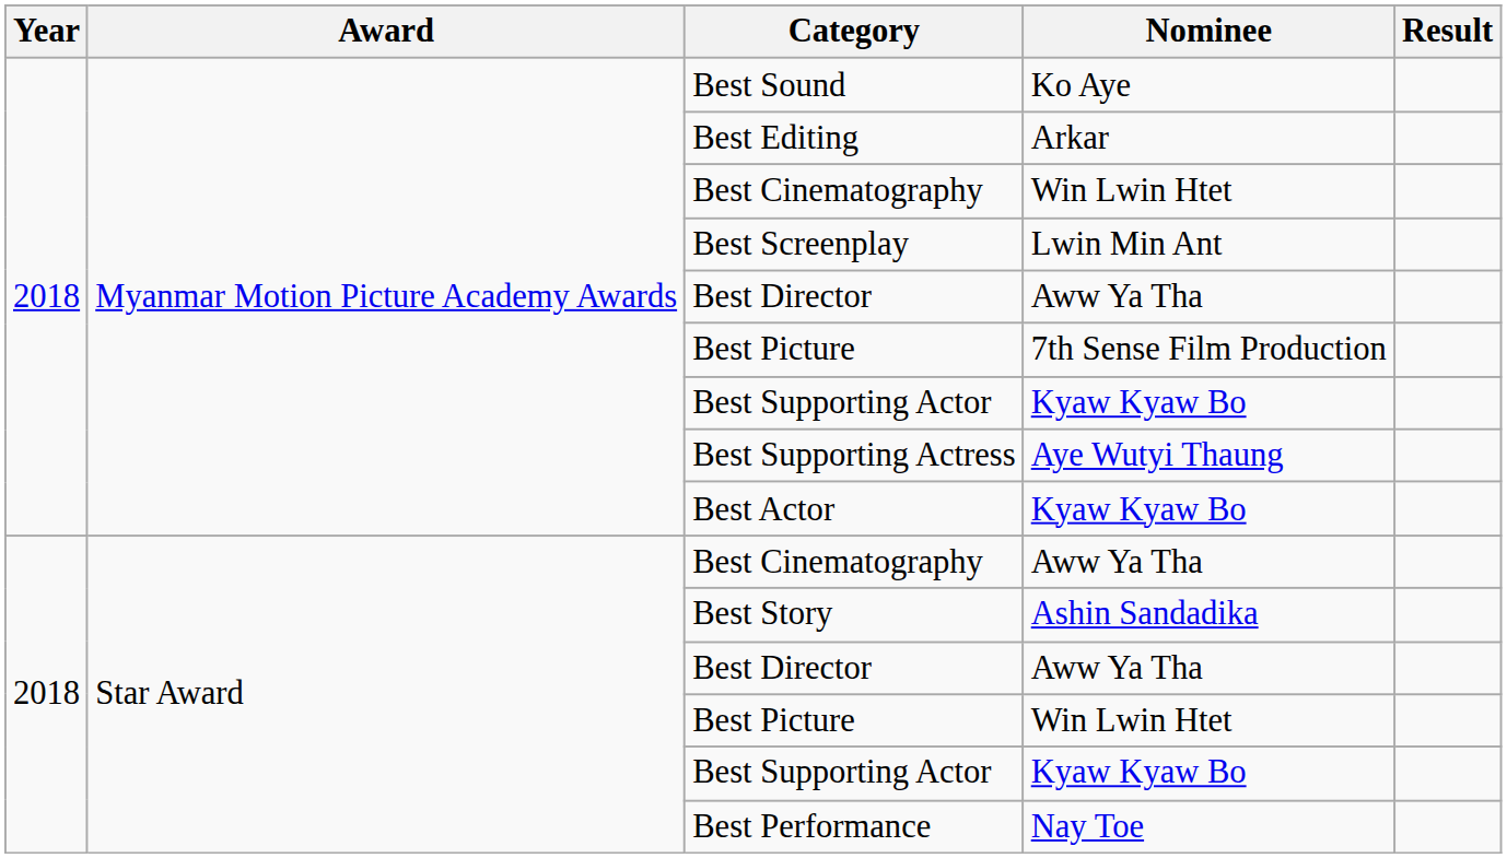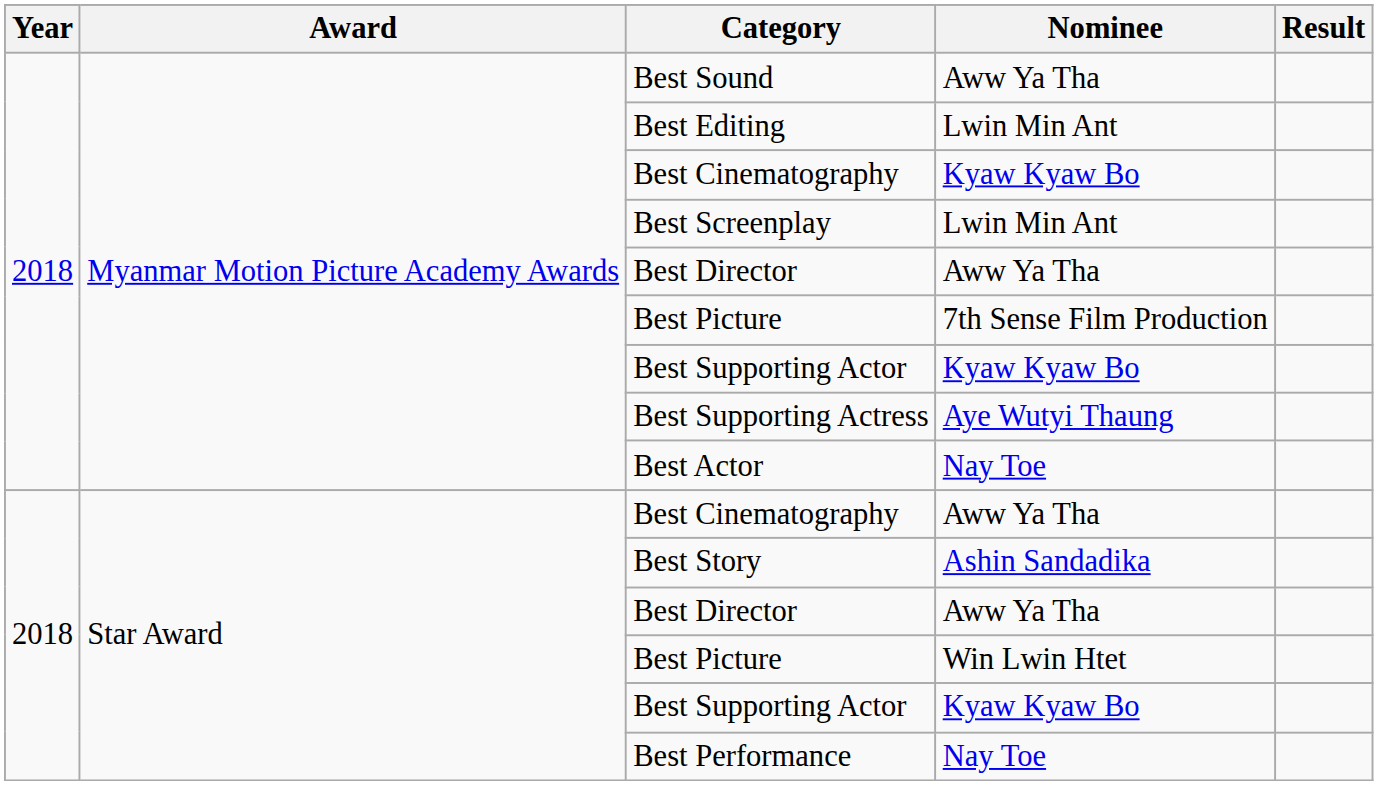 <table class="wikitable">
 <tr>
 <th>Year</th>
 <th>Award</th>
 <th>Category</th>
 <th>Nominee</th>
 <th>Result</th>
 </tr>
 <tr>
 <td scope="row" rowspan="9"><a href='#'>2018</a></td>
 <td scope="row" rowspan="9"><a href='#'>Myanmar Motion Picture Academy Awards</a></td>
 <td>Best Sound</td>
-<td>Ko Aye</td>
+<td>Aww Ya Tha</td>
 <td></td>
 </tr>
 <tr>
 <td>Best Editing</td>
-<td>Arkar</td>
+<td>Lwin Min Ant</td>
 <td></td>
 </tr>
 <tr>
 <td>Best Cinematography</td>
-<td>Win Lwin Htet</td>
+<td><a href='#'>Kyaw Kyaw Bo</a></td>
 <td></td>
 </tr>
 <tr>
 <td>Best Screenplay</td>
 <td>Lwin Min Ant</td>
 <td></td>
 </tr>
 <tr>
 <td>Best Director</td>
 <td>Aww Ya Tha</td>
 <td></td>
 </tr>
 <tr>
 <td>Best Picture</td>
 <td>7th Sense Film Production</td>
 <td></td>
 </tr>
 <tr>
 <td>Best Supporting Actor</td>
 <td><a href='#'>Kyaw Kyaw Bo</a></td>
 <td></td>
 </tr>
 <tr>
 <td>Best Supporting Actress</td>
 <td><a href='#'>Aye Wutyi Thaung</a></td>
 <td></td>
 </tr>
 <tr>
 <td>Best Actor</td>
-<td><a href='#'>Kyaw Kyaw Bo</a></td>
+<td><a href='#'>Nay Toe</a></td>
 <td></td>
 </tr>
 <tr>
 <td scope="row" rowspan="9">2018</td>
 <td scope="row" rowspan="9">Star Award</td>
 <td>Best Cinematography</td>
 <td>Aww Ya Tha</td>
 <td></td>
 </tr>
 <tr>
 <td>Best Story</td>
 <td><a href='#'>Ashin Sandadika</a></td>
 <td></td>
 </tr>
 <tr>
 <td>Best Director</td>
 <td>Aww Ya Tha</td>
 <td></td>
 </tr>
 <tr>
 <td>Best Picture</td>
 <td>Win Lwin Htet</td>
 <td></td>
 </tr>
 <tr>
 <td>Best Supporting Actor</td>
 <td><a href='#'>Kyaw Kyaw Bo</a></td>
 <td></td>
 </tr>
 <tr>
 <td>Best Performance</td>
 <td><a href='#'>Nay Toe</a></td>
 <td></td>
 </tr>
 </table>
